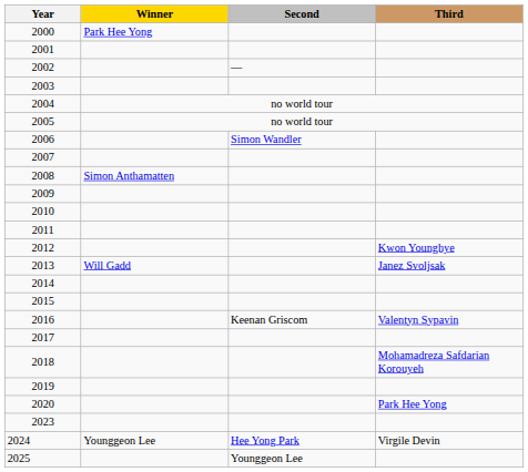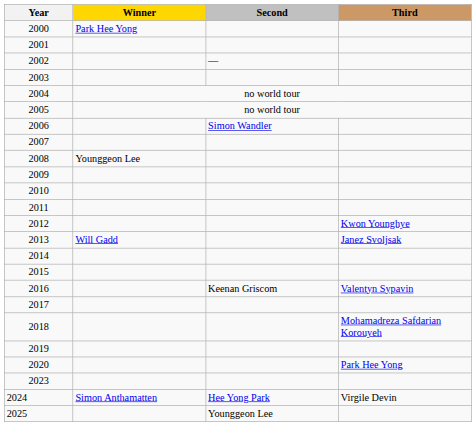 <table class="wikitable">
 <tr>
 <th style="width:100px;">Year</th>
 <th style="width:200px; background:gold;">Winner</th>
 <th style="width:200px; background:silver;">Second</th>
 <th style="width:200px; background:#c96;">Third</th>
 </tr>
 <tr>
 <td style="text-align:center;">2000</td>
 <td> <a href='#'>Park Hee Yong</a></td>
 <td></td>
 <td></td>
 </tr>
 <tr>
 <td style="text-align:center;">2001</td>
 <td> </td>
 <td></td>
 <td></td>
 </tr>
 <tr>
 <td style="text-align:center;">2002</td>
 <td> <br> </td>
 <td>—</td>
 <td></td>
 </tr>
 <tr>
 <td style="text-align:center;">2003</td>
 <td> </td>
 <td> </td>
 <td> </td>
 </tr>
 <tr style="text-align:center">
 <td>2004</td>
 <td colspan="3">no world tour</td>
 </tr>
 <tr style="text-align:center">
 <td>2005</td>
 <td colspan="3">no world tour</td>
 </tr>
 <tr>
 <td style="text-align:center;">2006</td>
 <td> </td>
 <td> <a href='#'>Simon Wandler</a></td>
 <td> </td>
 </tr>
 <tr>
 <td style="text-align:center;">2007</td>
 <td> </td>
 <td> </td>
 <td> </td>
 </tr>
 <tr>
 <td style="text-align:center;">2008</td>
-<td> <a href='#'>Simon Anthamatten</a></td>
+<td> Younggeon Lee</td>
 <td> </td>
 <td> </td>
 </tr>
 <tr>
 <td style="text-align:center;">2009</td>
 <td> </td>
 <td> </td>
 <td> </td>
 </tr>
 <tr>
 <td style="text-align:center;">2010</td>
 <td> </td>
 <td> </td>
 <td> </td>
 </tr>
 <tr>
 <td style="text-align:center;">2011</td>
 <td> </td>
 <td> </td>
 <td> </td>
 </tr>
 <tr>
 <td style="text-align:center;">2012</td>
 <td> </td>
 <td> </td>
 <td> <a href='#'>Kwon Younghye</a></td>
 </tr>
 <tr>
 <td style="text-align:center;">2013</td>
 <td> <a href='#'>Will Gadd</a></td>
 <td> </td>
 <td> <a href='#'>Janez Svoljsak</a></td>
 </tr>
 <tr>
 <td style="text-align:center;">2014</td>
 <td> </td>
 <td> </td>
 <td> </td>
 </tr>
 <tr>
 <td style="text-align:center;">2015</td>
 <td> </td>
 <td> </td>
 <td> </td>
 </tr>
 <tr>
 <td style="text-align:center;">2016</td>
 <td> </td>
 <td> Keenan Griscom</td>
 <td> <a href='#'>Valentyn Sypavin</a></td>
 </tr>
 <tr>
 <td style="text-align:center;">2017</td>
 <td> </td>
 <td> </td>
 <td> </td>
 </tr>
 <tr>
 <td style="text-align:center;">2018</td>
 <td> </td>
 <td> </td>
 <td> <a href='#'>Mohamadreza Safdarian Korouyeh</a></td>
 </tr>
 <tr>
 <td style="text-align:center;">2019</td>
 <td> </td>
 <td> </td>
 <td> </td>
 </tr>
 <tr>
 <td style="text-align:center;">2020</td>
 <td> </td>
 <td> </td>
 <td> <a href='#'>Park Hee Yong</a></td>
 </tr>
 <tr>
 <td style="text-align:center;">2023</td>
 <td> </td>
 <td> </td>
 <td> </td>
 </tr>
 <tr>
 <td>2024</td>
-<td> Younggeon Lee</td>
+<td> <a href='#'>Simon Anthamatten</a></td>
 <td> <a href='#'>Hee Yong Park</a></td>
 <td> Virgile Devin</td>
 </tr>
 <tr>
 <td>2025</td>
 <td> </td>
 <td> Younggeon Lee</td>
 <td> </td>
 </tr>
 </table>
